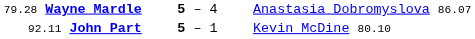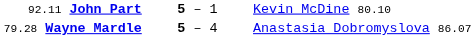 <table style="text-align:center">
 <tr>
 <th width=223></th>
 <th width=100></th>
 <th width=223></th>
 </tr>
 <tr>
+<td align=right><small>92.11</small> <strong><a href='#'>John Part</a></strong> </td>
+<td><strong>5</strong> – 1</td>
+<td align=left> <a href='#'>Kevin McDine</a> <small>80.10</small></td>
+</tr>
+<tr>
 <td align=right><small>79.28</small> <strong><a href='#'>Wayne Mardle</a></strong> </td>
 <td><strong>5</strong> – 4</td>
 <td align=left> <a href='#'>Anastasia Dobromyslova</a> <small>86.07</small></td>
 </tr>
-<tr>
-<td align=right><small>92.11</small> <strong><a href='#'>John Part</a></strong> </td>
-<td><strong>5</strong> – 1</td>
-<td align=left> <a href='#'>Kevin McDine</a> <small>80.10</small></td>
-</tr>
 </table>
